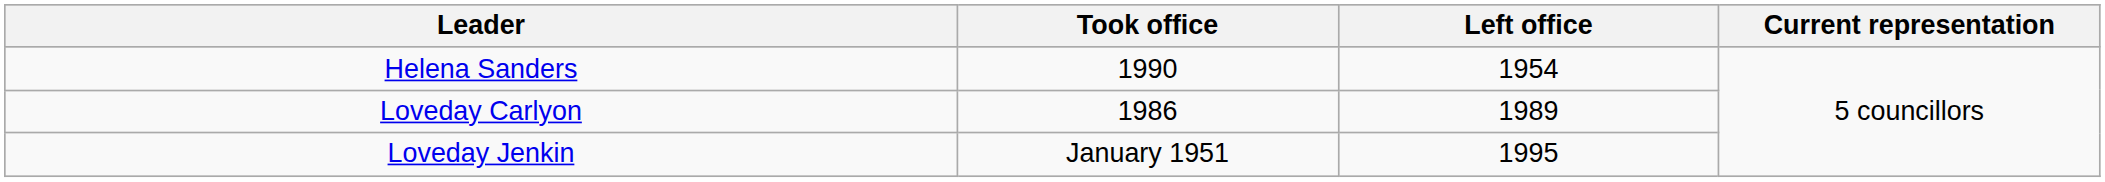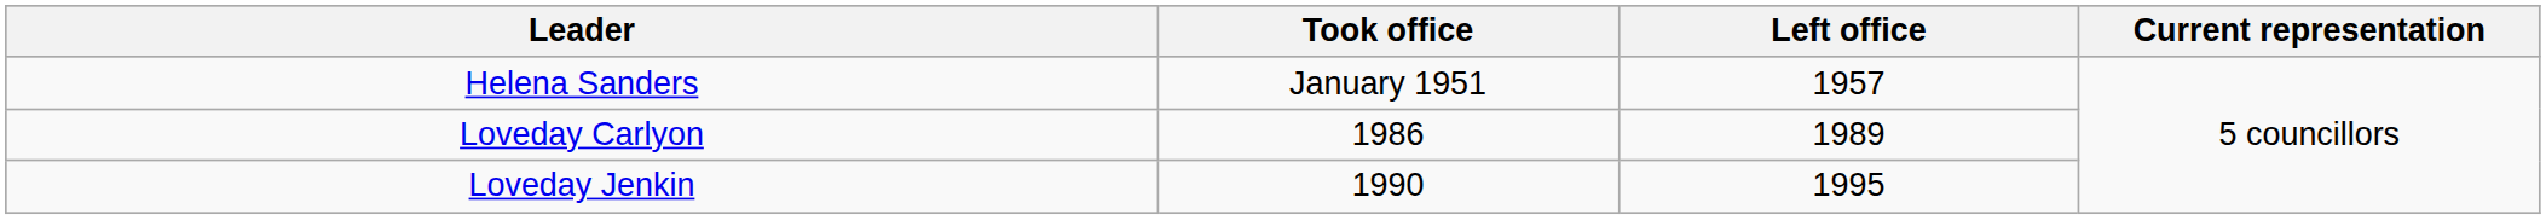 <table class="wikitable" style="text-align:center">
 <tr>
 <th style="width:25%;">Leader<br></th>
 <th style="width:10%;">Took office</th>
 <th style="width:10%;">Left office</th>
 <th style="width:10%;">Current representation</th>
 </tr>
 <tr>
 <td><a href='#'>Helena Sanders</a><br></td>
-<td>1990</td>
-<td>1954</td>
+<td>January 1951</td>
+<td>1957</td>
 <td rowspan=3>5 councillors</td>
 </tr>
 <tr>
 <td><a href='#'>Loveday Carlyon</a></td>
 <td>1986</td>
 <td>1989</td>
 </tr>
 <tr>
 <td><a href='#'>Loveday Jenkin</a></td>
-<td>January 1951</td>
+<td>1990</td>
 <td>1995</td>
 </tr>
 </table>
